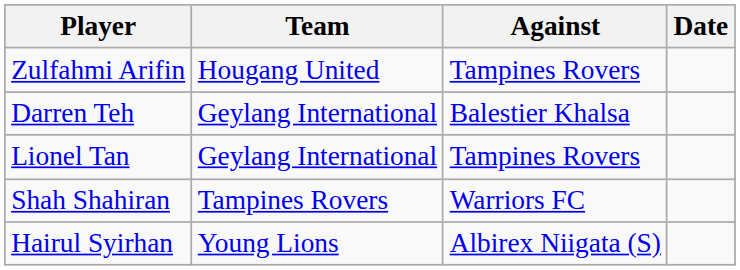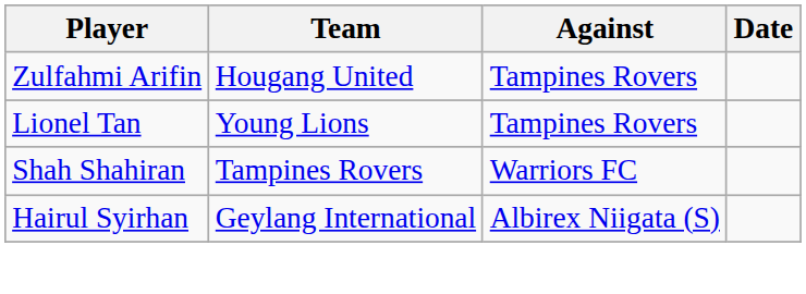 <table class="wikitable">
 <tr>
 <th>Player</th>
 <th>Team</th>
 <th>Against</th>
 <th>Date</th>
 </tr>
 <tr>
 <td> <a href='#'>Zulfahmi Arifin</a></td>
 <td><a href='#'>Hougang United</a></td>
 <td><a href='#'>Tampines Rovers</a></td>
 <td></td>
 </tr>
 <tr>
-<td> <a href='#'>Darren Teh</a></td>
-<td><a href='#'>Geylang International</a></td>
-<td><a href='#'>Balestier Khalsa</a></td>
-<td></td>
-</tr>
-<tr>
 <td> <a href='#'>Lionel Tan</a></td>
-<td><a href='#'>Geylang International</a></td>
+<td><a href='#'>Young Lions</a></td>
 <td><a href='#'>Tampines Rovers</a></td>
 <td></td>
 </tr>
 <tr>
 <td> <a href='#'>Shah Shahiran</a></td>
 <td><a href='#'>Tampines Rovers</a></td>
 <td><a href='#'>Warriors FC</a></td>
 <td></td>
 </tr>
 <tr>
 <td> <a href='#'>Hairul Syirhan</a></td>
-<td><a href='#'>Young Lions</a></td>
+<td><a href='#'>Geylang International</a></td>
 <td><a href='#'>Albirex Niigata (S)</a></td>
 <td></td>
 </tr>
 </table>
